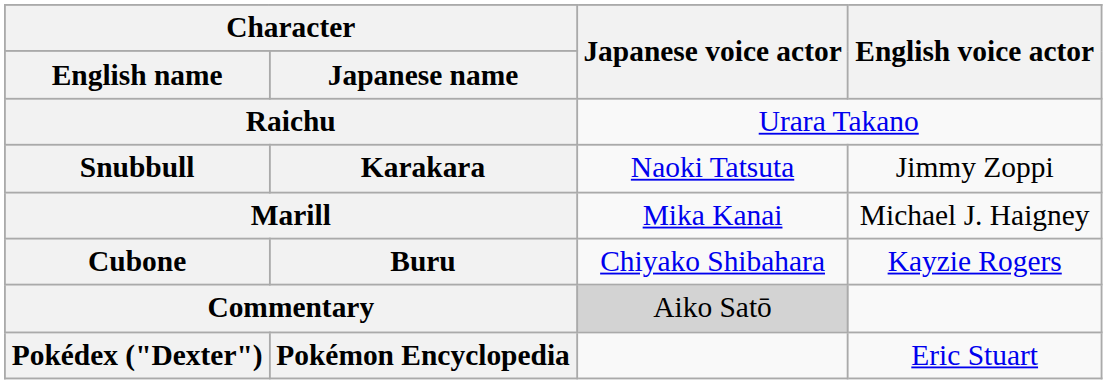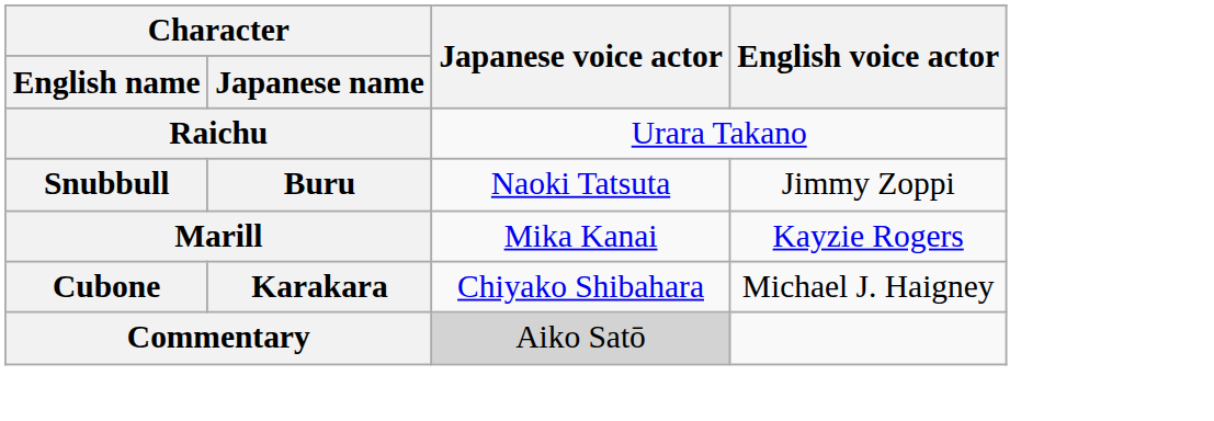 <table class="wikitable plainrowheaders" style="text-align:center;">
 <tr>
 <th colspan="2">Character</th>
 <th rowspan="2">Japanese voice actor</th>
 <th rowspan="2">English voice actor</th>
 </tr>
 <tr>
 <th>English name</th>
 <th>Japanese name</th>
 </tr>
 <tr>
 <th colspan="2" scope="row">Raichu</th>
 <td colspan="2"><a href='#'>Urara Takano</a></td>
 </tr>
 <tr>
 <th scope="row">Snubbull</th>
-<th scope="row">Karakara</th>
+<th scope="row">Buru</th>
 <td><a href='#'>Naoki Tatsuta</a></td>
 <td>Jimmy Zoppi</td>
 </tr>
 <tr>
 <th colspan="2" scope="row">Marill</th>
 <td><a href='#'>Mika Kanai</a></td>
-<td>Michael J. Haigney</td>
+<td><a href='#'>Kayzie Rogers</a></td>
 </tr>
 <tr>
 <th scope="row">Cubone</th>
-<th scope="row">Buru</th>
+<th scope="row">Karakara</th>
 <td><a href='#'>Chiyako Shibahara</a></td>
-<td><a href='#'>Kayzie Rogers</a></td>
+<td>Michael J. Haigney</td>
 </tr>
 <tr>
 <th colspan="2" scope="row">Commentary</th>
 <td style="background: lightgrey;">Aiko Satō</td>
 <td></td>
 </tr>
-<tr>
-<th scope="row">Pokédex ("Dexter")</th>
-<th scope="row">Pokémon Encyclopedia</th>
-<td></td>
-<td><a href='#'>Eric Stuart</a></td>
-</tr>
 </table>
